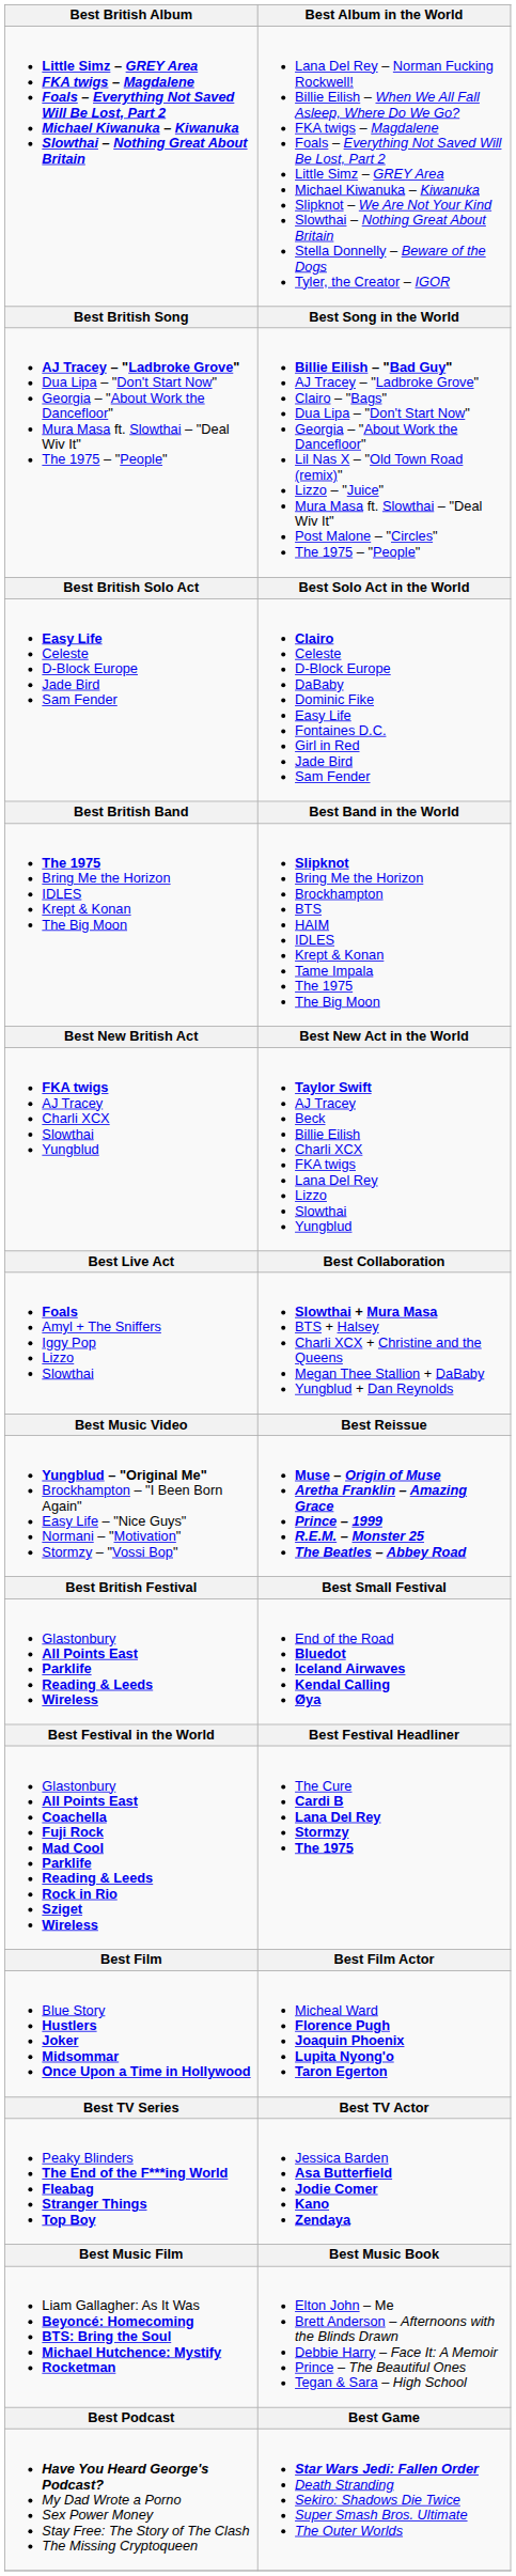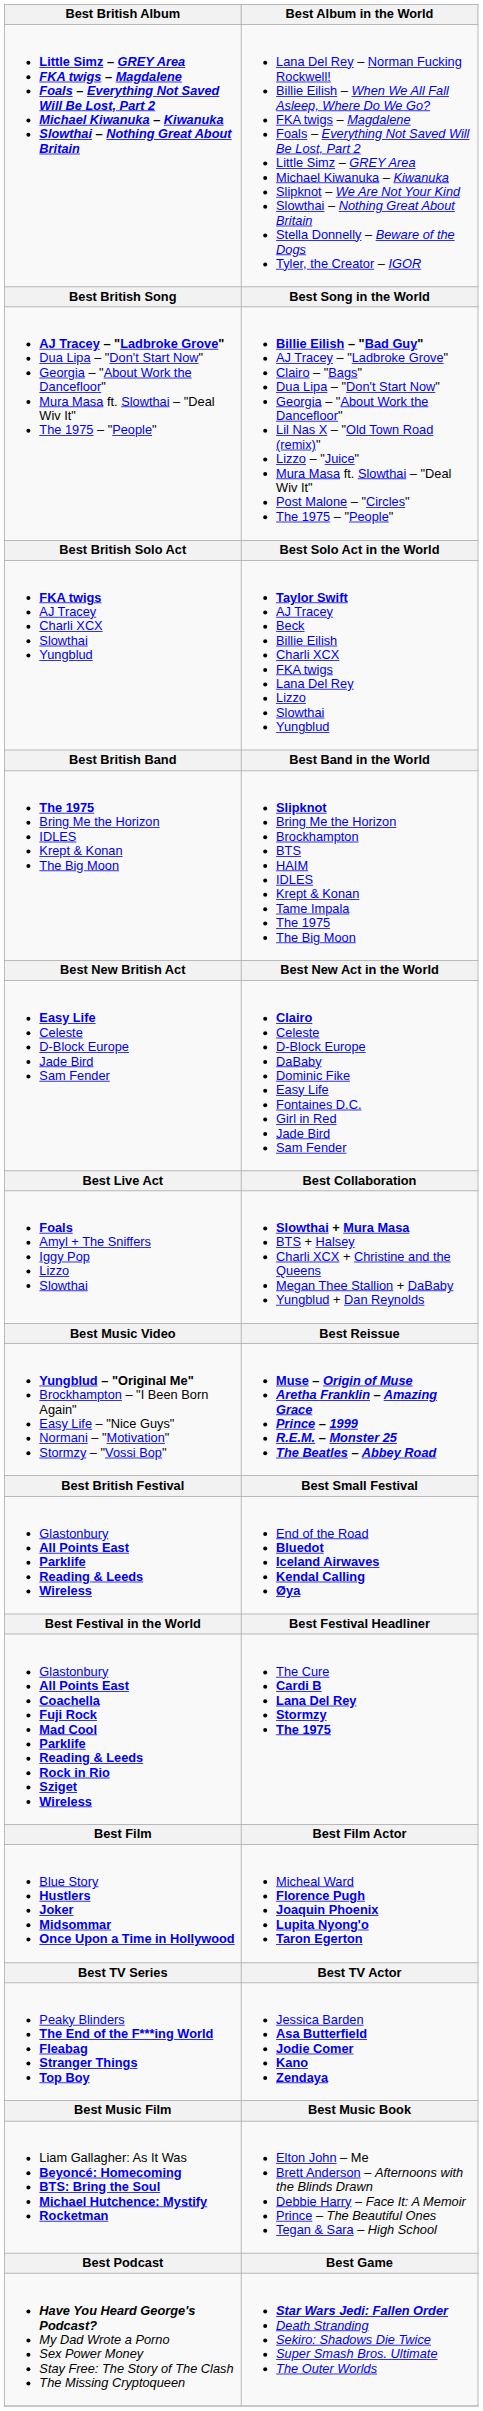 <table class="wikitable" style="width:95%">
 <tr bgcolor="#bebebe">
 <th width="50%">Best British Album</th>
 <th width="50%">Best Album in the World</th>
 </tr>
 <tr>
 <td valign="top"><br><ul><li><strong><a href='#'>Little Simz</a> – <em><a href='#'>GREY Area</a><strong><em></li><li><a href='#'>FKA twigs</a> – </em><a href='#'>Magdalene</a><em></li><li><a href='#'>Foals</a> – </em><a href='#'>Everything Not Saved Will Be Lost, Part 2</a><em></li><li><a href='#'>Michael Kiwanuka</a> – </em><a href='#'>Kiwanuka</a><em></li><li><a href='#'>Slowthai</a> – </em><a href='#'>Nothing Great About Britain</a><em></li></ul></td>
 <td valign="top"><br><ul><li></strong><a href='#'>Lana Del Rey</a> – </em><a href='#'>Norman Fucking Rockwell!</a></em></strong></li><li><a href='#'>Billie Eilish</a> – <em><a href='#'>When We All Fall Asleep, Where Do We Go?</a></em></li><li><a href='#'>FKA twigs</a> – <em><a href='#'>Magdalene</a></em></li><li><a href='#'>Foals</a> – <em><a href='#'>Everything Not Saved Will Be Lost, Part 2</a></em></li><li><a href='#'>Little Simz</a> – <em><a href='#'>GREY Area</a></em></li><li><a href='#'>Michael Kiwanuka</a> – <em><a href='#'>Kiwanuka</a></em></li><li><a href='#'>Slipknot</a> – <em><a href='#'>We Are Not Your Kind</a></em></li><li><a href='#'>Slowthai</a> – <em><a href='#'>Nothing Great About Britain</a></em></li><li><a href='#'>Stella Donnelly</a> – <em><a href='#'>Beware of the Dogs</a></em></li><li><a href='#'>Tyler, the Creator</a> – <em><a href='#'>IGOR</a></em></li></ul></td>
 </tr>
 <tr>
 <th width="50%">Best British Song</th>
 <th width="50%">Best Song in the World</th>
 </tr>
 <tr>
 <td valign="top"><br><ul><li><strong><a href='#'>AJ Tracey</a> – "<a href='#'>Ladbroke Grove</a>"</strong></li><li><a href='#'>Dua Lipa</a> – "<a href='#'>Don't Start Now</a>"</li><li><a href='#'>Georgia</a> – "<a href='#'>About Work the Dancefloor</a>"</li><li><a href='#'>Mura Masa</a> ft. <a href='#'>Slowthai</a> – "Deal Wiv It"</li><li><a href='#'>The 1975</a> – "<a href='#'>People</a>"</li></ul></td>
 <td valign="top"><br><ul><li><strong><a href='#'>Billie Eilish</a> – "<a href='#'>Bad Guy</a>"</strong></li><li><a href='#'>AJ Tracey</a> – "<a href='#'>Ladbroke Grove</a>"</li><li><a href='#'>Clairo</a> – "<a href='#'>Bags</a>"</li><li><a href='#'>Dua Lipa</a> – "<a href='#'>Don't Start Now</a>"</li><li><a href='#'>Georgia</a> – "<a href='#'>About Work the Dancefloor</a>"</li><li><a href='#'>Lil Nas X</a> – "<a href='#'>Old Town Road (remix)</a>"</li><li><a href='#'>Lizzo</a> – "<a href='#'>Juice</a>"</li><li><a href='#'>Mura Masa</a> ft. <a href='#'>Slowthai</a> – "Deal Wiv It"</li><li><a href='#'>Post Malone</a> – "<a href='#'>Circles</a>"</li><li><a href='#'>The 1975</a> – "<a href='#'>People</a>"</li></ul></td>
 </tr>
 <tr>
 <th width="50%">Best British Solo Act</th>
 <th width="50%">Best Solo Act in the World</th>
 </tr>
 <tr>
-<td valign="top"><br><ul><li><strong><a href='#'>Easy Life</a></strong></li><li><a href='#'>Celeste</a></li><li><a href='#'>D-Block Europe</a></li><li><a href='#'>Jade Bird</a></li><li><a href='#'>Sam Fender</a></li></ul></td>
-<td valign="top"><br><ul><li><strong><a href='#'>Clairo</a></strong></li><li><a href='#'>Celeste</a></li><li><a href='#'>D-Block Europe</a></li><li><a href='#'>DaBaby</a></li><li><a href='#'>Dominic Fike</a></li><li><a href='#'>Easy Life</a></li><li><a href='#'>Fontaines D.C.</a></li><li><a href='#'>Girl in Red</a></li><li><a href='#'>Jade Bird</a></li><li><a href='#'>Sam Fender</a></li></ul></td>
+<td valign="top"><br><ul><li><strong><a href='#'>FKA twigs</a></strong></li><li><a href='#'>AJ Tracey</a></li><li><a href='#'>Charli XCX</a></li><li><a href='#'>Slowthai</a></li><li><a href='#'>Yungblud</a></li></ul></td>
+<td valign="top"><br><ul><li><strong><a href='#'>Taylor Swift</a></strong></li><li><a href='#'>AJ Tracey</a></li><li><a href='#'>Beck</a></li><li><a href='#'>Billie Eilish</a></li><li><a href='#'>Charli XCX</a></li><li><a href='#'>FKA twigs</a></li><li><a href='#'>Lana Del Rey</a></li><li><a href='#'>Lizzo</a></li><li><a href='#'>Slowthai</a></li><li><a href='#'>Yungblud</a></li></ul></td>
 </tr>
 <tr>
 <th width="50%">Best British Band</th>
 <th width="50%">Best Band in the World</th>
 </tr>
 <tr>
 <td valign="top"><br><ul><li><strong><a href='#'>The 1975</a></strong></li><li><a href='#'>Bring Me the Horizon</a></li><li><a href='#'>IDLES</a></li><li><a href='#'>Krept & Konan</a></li><li><a href='#'>The Big Moon</a></li></ul></td>
 <td valign="top"><br><ul><li><strong><a href='#'>Slipknot</a></strong></li><li><a href='#'>Bring Me the Horizon</a></li><li><a href='#'>Brockhampton</a></li><li><a href='#'>BTS</a></li><li><a href='#'>HAIM</a></li><li><a href='#'>IDLES</a></li><li><a href='#'>Krept & Konan</a></li><li><a href='#'>Tame Impala</a></li><li><a href='#'>The 1975</a></li><li><a href='#'>The Big Moon</a></li></ul></td>
 </tr>
 <tr>
 <th width="50%">Best New British Act</th>
 <th width="50%">Best New Act in the World</th>
 </tr>
 <tr>
-<td valign="top"><br><ul><li><strong><a href='#'>FKA twigs</a></strong></li><li><a href='#'>AJ Tracey</a></li><li><a href='#'>Charli XCX</a></li><li><a href='#'>Slowthai</a></li><li><a href='#'>Yungblud</a></li></ul></td>
-<td valign="top"><br><ul><li><strong><a href='#'>Taylor Swift</a></strong></li><li><a href='#'>AJ Tracey</a></li><li><a href='#'>Beck</a></li><li><a href='#'>Billie Eilish</a></li><li><a href='#'>Charli XCX</a></li><li><a href='#'>FKA twigs</a></li><li><a href='#'>Lana Del Rey</a></li><li><a href='#'>Lizzo</a></li><li><a href='#'>Slowthai</a></li><li><a href='#'>Yungblud</a></li></ul></td>
+<td valign="top"><br><ul><li><strong><a href='#'>Easy Life</a></strong></li><li><a href='#'>Celeste</a></li><li><a href='#'>D-Block Europe</a></li><li><a href='#'>Jade Bird</a></li><li><a href='#'>Sam Fender</a></li></ul></td>
+<td valign="top"><br><ul><li><strong><a href='#'>Clairo</a></strong></li><li><a href='#'>Celeste</a></li><li><a href='#'>D-Block Europe</a></li><li><a href='#'>DaBaby</a></li><li><a href='#'>Dominic Fike</a></li><li><a href='#'>Easy Life</a></li><li><a href='#'>Fontaines D.C.</a></li><li><a href='#'>Girl in Red</a></li><li><a href='#'>Jade Bird</a></li><li><a href='#'>Sam Fender</a></li></ul></td>
 </tr>
 <tr>
 <th width="50%">Best Live Act</th>
 <th width="50%">Best Collaboration</th>
 </tr>
 <tr>
 <td valign="top"><br><ul><li><strong><a href='#'>Foals</a></strong></li><li><a href='#'>Amyl + The Sniffers</a></li><li><a href='#'>Iggy Pop</a></li><li><a href='#'>Lizzo</a></li><li><a href='#'>Slowthai</a></li></ul></td>
 <td valign="top"><br><ul><li><strong><a href='#'>Slowthai</a> + <a href='#'>Mura Masa</a></strong></li><li><a href='#'>BTS</a> + <a href='#'>Halsey</a></li><li><a href='#'>Charli XCX</a> + <a href='#'>Christine and the Queens</a></li><li><a href='#'>Megan Thee Stallion</a> + <a href='#'>DaBaby</a></li><li><a href='#'>Yungblud</a> + <a href='#'>Dan Reynolds</a></li></ul></td>
 </tr>
 <tr>
 <th width="50%">Best Music Video</th>
 <th width="50%">Best Reissue</th>
 </tr>
 <tr>
 <td valign="top"><br><ul><li><strong><a href='#'>Yungblud</a> – "Original Me"</strong></li><li><a href='#'>Brockhampton</a> – "I Been Born Again"</li><li><a href='#'>Easy Life</a> – "Nice Guys"</li><li><a href='#'>Normani</a> – "<a href='#'>Motivation</a>"</li><li><a href='#'>Stormzy</a> – "<a href='#'>Vossi Bop</a>"</li></ul></td>
 <td valign="top"><br><ul><li><strong><a href='#'>Muse</a> – <em><a href='#'>Origin of Muse</a><strong><em></li><li><a href='#'>Aretha Franklin</a> – </em><a href='#'>Amazing Grace</a><em></li><li><a href='#'>Prince</a> – </em><a href='#'>1999</a><em></li><li><a href='#'>R.E.M.</a> – </em><a href='#'>Monster 25</a><em></li><li><a href='#'>The Beatles</a> – </em><a href='#'>Abbey Road</a><em></li></ul></td>
 </tr>
 <tr>
 <th width="50%">Best British Festival</th>
 <th width="50%">Best Small Festival</th>
 </tr>
 <tr>
 <td valign="top"><br><ul><li></strong><a href='#'>Glastonbury</a><strong></li><li><a href='#'>All Points East</a></li><li><a href='#'>Parklife</a></li><li><a href='#'>Reading & Leeds</a></li><li><a href='#'>Wireless</a></li></ul></td>
 <td valign="top"><br><ul><li></strong><a href='#'>End of the Road</a><strong></li><li><a href='#'>Bluedot</a></li><li><a href='#'>Iceland Airwaves</a></li><li><a href='#'>Kendal Calling</a></li><li><a href='#'>Øya</a></li></ul></td>
 </tr>
 <tr>
 <th width="50%">Best Festival in the World</th>
 <th width="50%">Best Festival Headliner</th>
 </tr>
 <tr>
 <td valign="top"><br><ul><li></strong><a href='#'>Glastonbury</a><strong></li><li><a href='#'>All Points East</a></li><li><a href='#'>Coachella</a></li><li><a href='#'>Fuji Rock</a></li><li><a href='#'>Mad Cool</a></li><li><a href='#'>Parklife</a></li><li><a href='#'>Reading & Leeds</a></li><li><a href='#'>Rock in Rio</a></li><li><a href='#'>Sziget</a></li><li><a href='#'>Wireless</a></li></ul></td>
 <td valign="top"><br><ul><li></strong><a href='#'>The Cure</a><strong></li><li><a href='#'>Cardi B</a></li><li><a href='#'>Lana Del Rey</a></li><li><a href='#'>Stormzy</a></li><li><a href='#'>The 1975</a></li></ul></td>
 </tr>
 <tr>
 <th width="50%">Best Film</th>
 <th width="50%">Best Film Actor</th>
 </tr>
 <tr>
 <td valign="top"><br><ul><li></em></strong><a href='#'>Blue Story</a><strong><em></li><li></em><a href='#'>Hustlers</a><em></li><li></em><a href='#'>Joker</a><em></li><li></em><a href='#'>Midsommar</a><em></li><li></em><a href='#'>Once Upon a Time in Hollywood</a><em></li></ul></td>
 <td valign="top"><br><ul><li></strong><a href='#'>Micheal Ward</a><strong></li><li><a href='#'>Florence Pugh</a></li><li><a href='#'>Joaquin Phoenix</a></li><li><a href='#'>Lupita Nyong'o</a></li><li><a href='#'>Taron Egerton</a></li></ul></td>
 </tr>
 <tr>
 <th width="50%">Best TV Series</th>
 <th width="50%">Best TV Actor</th>
 </tr>
 <tr>
 <td valign="top"><br><ul><li></em></strong><a href='#'>Peaky Blinders</a><strong><em></li><li></em><a href='#'>The End of the F***ing World</a><em></li><li></em><a href='#'>Fleabag</a><em></li><li></em><a href='#'>Stranger Things</a><em></li><li></em><a href='#'>Top Boy</a><em></li></ul></td>
 <td valign="top"><br><ul><li></strong><a href='#'>Jessica Barden</a><strong></li><li><a href='#'>Asa Butterfield</a></li><li><a href='#'>Jodie Comer</a></li><li><a href='#'>Kano</a></li><li><a href='#'>Zendaya</a></li></ul></td>
 </tr>
 <tr>
 <th width="50%">Best Music Film</th>
 <th width="50%">Best Music Book</th>
 </tr>
 <tr>
 <td valign="top"><br><ul><li></em></strong>Liam Gallagher: As It Was<strong><em></li><li></em><a href='#'>Beyoncé: Homecoming</a><em></li><li></em><a href='#'>BTS: Bring the Soul</a><em></li><li></em><a href='#'>Michael Hutchence: Mystify</a><em></li><li></em><a href='#'>Rocketman</a><em></li></ul></td>
 <td valign="top"><br><ul><li></strong><a href='#'>Elton John</a> – </em>Me</em></strong></li><li><a href='#'>Brett Anderson</a> – <em>Afternoons with the Blinds Drawn</em></li><li><a href='#'>Debbie Harry</a> – <em>Face It: A Memoir</em></li><li><a href='#'>Prince</a> – <em>The Beautiful Ones</em></li><li><a href='#'>Tegan & Sara</a> – <em>High School</em></li></ul></td>
 </tr>
 <tr>
 <th width="50%">Best Podcast</th>
 <th width="50%">Best Game</th>
 </tr>
 <tr>
 <td valign="top"><br><ul><li><strong><em>Have You Heard George's Podcast?</em></strong></li><li><em>My Dad Wrote a Porno</em></li><li><em>Sex Power Money</em></li><li><em>Stay Free: The Story of The Clash</em></li><li><em>The Missing Cryptoqueen</em></li></ul></td>
 <td valign="top"><br><ul><li><strong><em><a href='#'>Star Wars Jedi: Fallen Order</a></em></strong></li><li><em><a href='#'>Death Stranding</a></em></li><li><em><a href='#'>Sekiro: Shadows Die Twice</a></em></li><li><em><a href='#'>Super Smash Bros. Ultimate</a></em></li><li><em><a href='#'>The Outer Worlds</a></em></li></ul></td>
 </tr>
 <tr>
 </tr>
 </table>
